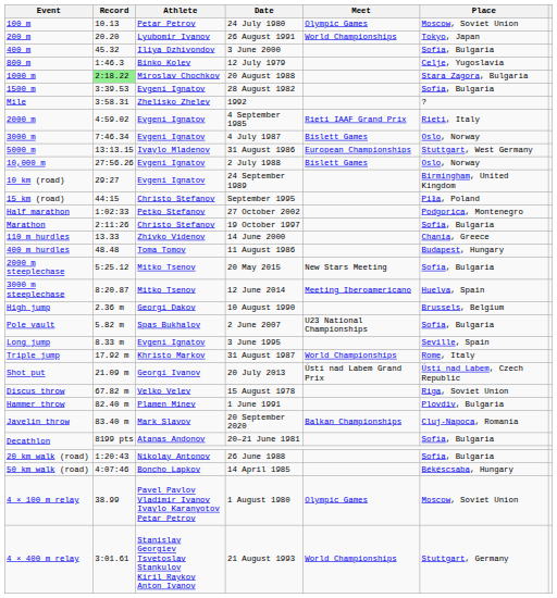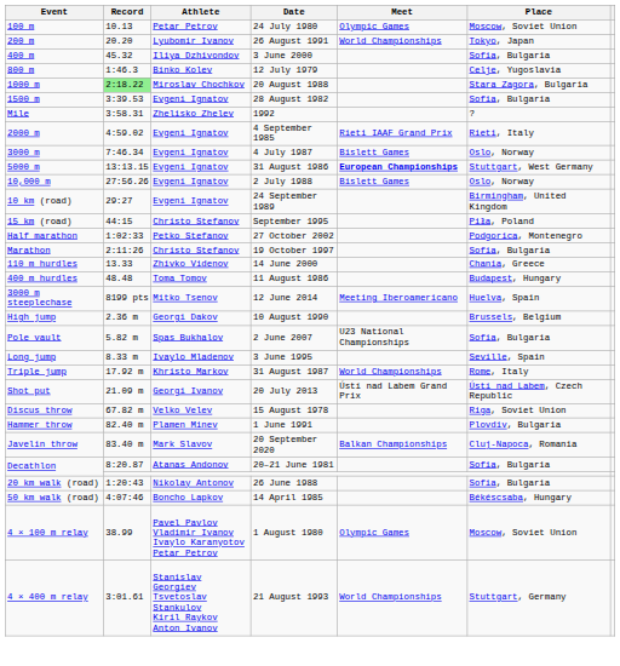 <table class="wikitable" style="font-size:95%; width: 95%;">
 <tr>
 <th>Event</th>
 <th>Record</th>
 <th>Athlete</th>
 <th>Date</th>
 <th>Meet</th>
 <th>Place</th>
 <th></th>
 </tr>
 <tr>
 <td><a href='#'>100 m</a></td>
 <td>10.13 </td>
 <td><a href='#'>Petar Petrov</a></td>
 <td>24 July 1980</td>
 <td><a href='#'>Olympic Games</a></td>
 <td><a href='#'>Moscow</a>, Soviet Union</td>
 <td></td>
 </tr>
 <tr>
 <td><a href='#'>200 m</a></td>
 <td>20.20 </td>
 <td><a href='#'>Lyubomir Ivanov</a></td>
 <td>26 August 1991</td>
 <td><a href='#'>World Championships</a></td>
 <td><a href='#'>Tokyo</a>, Japan</td>
 <td></td>
 </tr>
 <tr>
 <td><a href='#'>400 m</a></td>
 <td>45.32</td>
 <td><a href='#'>Iliya Dzhivondov</a></td>
 <td>3 June 2000</td>
 <td></td>
 <td><a href='#'>Sofia</a>, Bulgaria</td>
 <td></td>
 </tr>
 <tr>
 <td><a href='#'>800 m</a></td>
 <td>1:46.3 </td>
 <td><a href='#'>Binko Kolev</a></td>
 <td>12 July 1979</td>
 <td></td>
 <td><a href='#'>Celje</a>, Yugoslavia</td>
 <td></td>
 </tr>
 <tr>
 <td><a href='#'>1000 m</a></td>
 <td style="background: lightgreen;">2:18.22</td>
 <td><a href='#'>Miroslav Chochkov</a></td>
 <td>20 August 1988</td>
 <td></td>
 <td><a href='#'>Stara Zagora</a>, Bulgaria</td>
 <td></td>
 </tr>
 <tr>
 <td><a href='#'>1500 m</a></td>
 <td>3:39.53</td>
 <td><a href='#'>Evgeni Ignatov</a></td>
 <td>28 August 1982</td>
 <td></td>
 <td><a href='#'>Sofia</a>, Bulgaria</td>
 <td></td>
 </tr>
 <tr>
 <td><a href='#'>Mile</a></td>
 <td>3:58.31</td>
 <td><a href='#'>Zhelisko Zhelev</a></td>
 <td>1992</td>
 <td></td>
 <td>?</td>
 <td></td>
 </tr>
 <tr>
 <td><a href='#'>2000 m</a></td>
 <td>4:59.02</td>
 <td><a href='#'>Evgeni Ignatov</a></td>
 <td>4 September 1985</td>
 <td><a href='#'>Rieti IAAF Grand Prix</a></td>
 <td><a href='#'>Rieti</a>, Italy</td>
 <td></td>
 </tr>
 <tr>
 <td><a href='#'>3000 m</a></td>
 <td>7:46.34</td>
 <td><a href='#'>Evgeni Ignatov</a></td>
 <td>4 July 1987</td>
 <td><a href='#'>Bislett Games</a></td>
 <td><a href='#'>Oslo</a>, Norway</td>
 <td></td>
 </tr>
 <tr>
 <td><a href='#'>5000 m</a></td>
 <td>13:13.15</td>
-<td><a href='#'>Ivaylo Mladenov</a></td>
+<td><a href='#'>Evgeni Ignatov</a></td>
 <td>31 August 1986</td>
-<td><a href='#'>European Championships</a></td>
+<td><strong><a href='#'>European Championships</a></strong></td>
 <td><a href='#'>Stuttgart</a>, West Germany</td>
 <td></td>
 </tr>
 <tr>
 <td><a href='#'>10,000 m</a></td>
 <td>27:56.26</td>
 <td><a href='#'>Evgeni Ignatov</a></td>
 <td>2 July 1988</td>
 <td><a href='#'>Bislett Games</a></td>
 <td><a href='#'>Oslo</a>, Norway</td>
 <td></td>
 </tr>
 <tr>
 <td><a href='#'>10 km</a> (road)</td>
 <td>29:27</td>
 <td><a href='#'>Evgeni Ignatov</a></td>
 <td>24 September 1989</td>
 <td></td>
 <td><a href='#'>Birmingham</a>, United Kingdom</td>
 <td></td>
 </tr>
 <tr>
 <td><a href='#'>15 km</a> (road)</td>
 <td>44:15</td>
 <td><a href='#'>Christo Stefanov</a></td>
 <td>September 1995</td>
 <td></td>
 <td><a href='#'>Piła</a>, Poland</td>
 <td></td>
 </tr>
 <tr>
 <td><a href='#'>Half marathon</a></td>
 <td>1:02:33</td>
 <td><a href='#'>Petko Stefanov</a></td>
 <td>27 October 2002</td>
 <td></td>
 <td><a href='#'>Podgorica</a>, Montenegro</td>
 <td></td>
 </tr>
 <tr>
 <td><a href='#'>Marathon</a></td>
 <td>2:11:26</td>
 <td><a href='#'>Christo Stefanov</a></td>
 <td>19 October 1997</td>
 <td></td>
 <td><a href='#'>Sofia</a>, Bulgaria</td>
 <td></td>
 </tr>
 <tr>
 <td><a href='#'>110 m hurdles</a></td>
 <td>13.33 </td>
 <td><a href='#'>Zhivko Videnov</a></td>
 <td>14 June 2000</td>
 <td></td>
 <td><a href='#'>Chania</a>, Greece</td>
 <td></td>
 </tr>
 <tr>
 <td><a href='#'>400 m hurdles</a></td>
 <td>48.48</td>
 <td><a href='#'>Toma Tomov</a></td>
 <td>11 August 1986</td>
 <td></td>
 <td><a href='#'>Budapest</a>, Hungary</td>
 <td></td>
 </tr>
 <tr>
-<td><a href='#'>2000 m steeplechase</a></td>
-<td>5:25.12</td>
-<td><a href='#'>Mitko Tsenov</a></td>
-<td>20 May 2015</td>
-<td>New Stars Meeting</td>
-<td><a href='#'>Sofia</a>, Bulgaria</td>
-<td></td>
-</tr>
-<tr>
 <td><a href='#'>3000 m steeplechase</a></td>
-<td>8:20.87</td>
+<td>8199 pts</td>
 <td><a href='#'>Mitko Tsenov</a></td>
 <td>12 June 2014</td>
 <td><a href='#'>Meeting Iberoamericano</a></td>
 <td><a href='#'>Huelva</a>, Spain</td>
 <td></td>
 </tr>
 <tr>
 <td><a href='#'>High jump</a></td>
 <td>2.36 m</td>
 <td><a href='#'>Georgi Dakov</a></td>
 <td>10 August 1990</td>
 <td></td>
 <td><a href='#'>Brussels</a>, Belgium</td>
 <td></td>
 </tr>
 <tr>
 <td><a href='#'>Pole vault</a></td>
 <td>5.82 m</td>
 <td><a href='#'>Spas Bukhalov</a></td>
 <td>2 June 2007</td>
 <td>U23 National Championships</td>
 <td><a href='#'>Sofia</a>, Bulgaria</td>
 <td></td>
 </tr>
 <tr>
 <td><a href='#'>Long jump</a></td>
 <td>8.33 m </td>
-<td><a href='#'>Evgeni Ignatov</a></td>
+<td><a href='#'>Ivaylo Mladenov</a></td>
 <td>3 June 1995</td>
 <td></td>
 <td><a href='#'>Seville</a>, Spain</td>
 <td></td>
 </tr>
 <tr>
 <td><a href='#'>Triple jump</a></td>
 <td>17.92 m </td>
 <td><a href='#'>Khristo Markov</a></td>
 <td>31 August 1987</td>
 <td><a href='#'>World Championships</a></td>
 <td><a href='#'>Rome</a>, Italy</td>
 <td></td>
 </tr>
 <tr>
 <td><a href='#'>Shot put</a></td>
 <td>21.09 m</td>
 <td><a href='#'>Georgi Ivanov</a></td>
 <td>20 July 2013</td>
 <td>Ústí nad Labem Grand Prix</td>
 <td><a href='#'>Ústí nad Labem</a>, Czech Republic</td>
 <td></td>
 </tr>
 <tr>
 <td><a href='#'>Discus throw</a></td>
 <td>67.82 m</td>
 <td><a href='#'>Velko Velev</a></td>
 <td>15 August 1978</td>
 <td></td>
 <td><a href='#'>Riga</a>, Soviet Union</td>
 <td></td>
 </tr>
 <tr>
 <td><a href='#'>Hammer throw</a></td>
 <td>82.40 m</td>
 <td><a href='#'>Plamen Minev</a></td>
 <td>1 June 1991</td>
 <td></td>
 <td><a href='#'>Plovdiv</a>, Bulgaria</td>
 <td></td>
 </tr>
 <tr>
 <td><a href='#'>Javelin throw</a></td>
 <td>83.40 m</td>
 <td><a href='#'>Mark Slavov</a></td>
 <td>20 September 2020</td>
 <td><a href='#'>Balkan Championships</a></td>
 <td><a href='#'>Cluj-Napoca</a>, Romania</td>
 <td></td>
 </tr>
 <tr>
 <td rowspan=2><a href='#'>Decathlon</a></td>
-<td>8199 pts</td>
+<td>8:20.87</td>
 <td><a href='#'>Atanas Andonov</a></td>
 <td>20–21 June 1981</td>
 <td></td>
 <td><a href='#'>Sofia</a>, Bulgaria</td>
 <td></td>
 </tr>
 <tr>
 <td colspan=5></td>
 <td></td>
 </tr>
 <tr>
 <td><a href='#'>20 km walk</a> (road)</td>
 <td>1:20:43</td>
 <td><a href='#'>Nikolay Antonov</a></td>
 <td>26 June 1988</td>
 <td></td>
 <td><a href='#'>Sofia</a>, Bulgaria</td>
 <td></td>
 </tr>
 <tr>
 <td><a href='#'>50 km walk</a> (road)</td>
 <td>4:07:46</td>
 <td><a href='#'>Boncho Lapkov</a></td>
 <td>14 April 1985</td>
 <td></td>
 <td><a href='#'>Békéscsaba</a>, Hungary</td>
 <td></td>
 </tr>
 <tr>
 <td><a href='#'>4 × 100 m relay</a></td>
 <td>38.99</td>
 <td><br><a href='#'>Pavel Pavlov</a><br><a href='#'>Vladimir Ivanov</a><br><a href='#'>Ivaylo Karanyotov</a><br><a href='#'>Petar Petrov</a></td>
 <td>1 August 1980</td>
 <td><a href='#'>Olympic Games</a></td>
 <td><a href='#'>Moscow</a>, Soviet Union</td>
 <td></td>
 </tr>
 <tr>
 <td><a href='#'>4 × 400 m relay</a></td>
 <td>3:01.61</td>
 <td><br><a href='#'>Stanislav Georgiev</a><br><a href='#'>Tsvetoslav Stankulov</a><br><a href='#'>Kiril Raykov</a><br><a href='#'>Anton Ivanov</a></td>
 <td>21 August 1993</td>
 <td><a href='#'>World Championships</a></td>
 <td><a href='#'>Stuttgart</a>, Germany</td>
 <td></td>
 </tr>
 </table>
